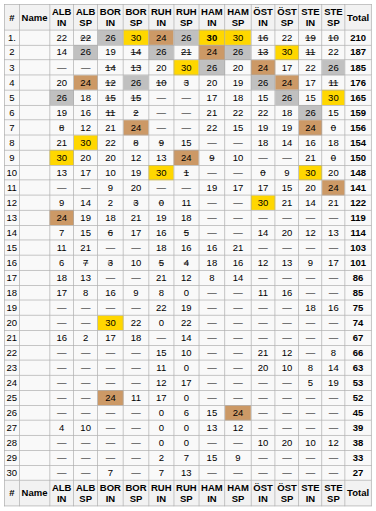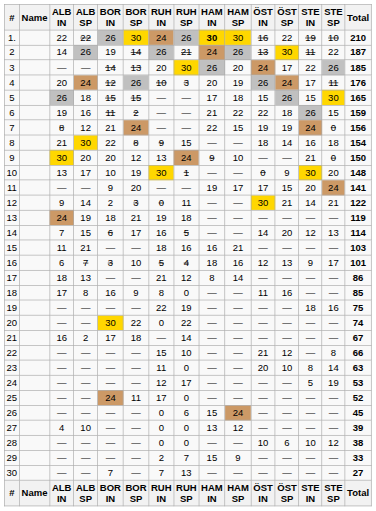 <table class="wikitable"  style="text-align:center; font-size: 90%;">
 <tr>
 <th>#</th>
 <th>Name</th>
 <th>ALB <br>IN</th>
 <th>ALB <br>SP</th>
 <th>BOR <br>IN</th>
 <th>BOR <br>SP</th>
 <th>RUH <br>IN</th>
 <th>RUH <br>SP</th>
 <th>HAM <br>IN</th>
 <th>HAM <br>SP</th>
 <th>ÖST <br>IN</th>
 <th>ÖST<br>SP</th>
 <th>STE<br>IN</th>
 <th>STE<br>SP</th>
 <th>Total</th>
 </tr>
 <tr>
 <td>1.</td>
 <td align="left"></td>
 <td>22</td>
 <td><s>22</s></td>
 <td bgcolor="silver">26</td>
 <td bgcolor="gold">30</td>
 <td bgcolor=CC9966>24</td>
 <td bgcolor="silver">26</td>
 <td bgcolor="gold"><strong>30</strong></td>
 <td bgcolor="gold">30</td>
 <td><s>16</s></td>
 <td>22</td>
 <td><s>19</s></td>
 <td><s>10</s></td>
 <td><strong>210</strong></td>
 </tr>
 <tr>
 <td>2</td>
 <td align="left"></td>
 <td>14</td>
 <td bgcolor="silver">26</td>
 <td>19</td>
 <td><s>14</s></td>
 <td bgcolor="silver">26</td>
 <td><s>21</s></td>
 <td bgcolor=CC9966>24</td>
 <td bgcolor="silver">26</td>
 <td><s>13</s></td>
 <td bgcolor="gold">30</td>
 <td><s>11</s></td>
 <td>22</td>
 <td><strong>187</strong></td>
 </tr>
 <tr>
 <td>3</td>
 <td align="left"></td>
 <td>—</td>
 <td>—</td>
 <td><s>14</s></td>
 <td><s>13</s></td>
 <td>20</td>
 <td bgcolor="gold">30</td>
 <td bgcolor="silver">26</td>
 <td>20</td>
 <td bgcolor=CC9966>24</td>
 <td>17</td>
 <td>22</td>
 <td bgcolor="silver">26</td>
 <td><strong>185</strong></td>
 </tr>
 <tr>
 <td>4</td>
 <td align="left"></td>
 <td>20</td>
 <td bgcolor=CC9966>24</td>
 <td><s>12</s></td>
 <td bgcolor="silver">26</td>
 <td><s>10</s></td>
 <td><s>3</s></td>
 <td>20</td>
 <td>19</td>
 <td bgcolor="silver">26</td>
 <td bgcolor=CC9966>24</td>
 <td>17</td>
 <td><s>11</s></td>
 <td><strong>176</strong></td>
 </tr>
 <tr>
 <td>5</td>
 <td align="left"></td>
 <td bgcolor="silver">26</td>
 <td>18</td>
 <td><s>15</s></td>
 <td><s>15</s></td>
 <td>—</td>
 <td>—</td>
 <td>17</td>
 <td>18</td>
 <td>15</td>
 <td bgcolor="silver">26</td>
 <td>15</td>
 <td bgcolor="gold">30</td>
 <td><strong>165</strong></td>
 </tr>
 <tr>
 <td>6</td>
 <td align="left"></td>
 <td>19</td>
 <td>16</td>
 <td><s>11</s></td>
 <td><s>2</s></td>
 <td>—</td>
 <td>—</td>
 <td>21</td>
 <td>22</td>
 <td>22</td>
 <td>18</td>
 <td bgcolor="silver">26</td>
 <td>15</td>
 <td><strong>159</strong></td>
 </tr>
 <tr>
 <td>7</td>
 <td align="left"></td>
 <td><s>8</s></td>
 <td>12</td>
 <td>21</td>
 <td bgcolor=CC9966>24</td>
 <td>—</td>
 <td>—</td>
 <td>22</td>
 <td>15</td>
 <td>19</td>
 <td>19</td>
 <td bgcolor=CC9966>24</td>
 <td><s>0</s></td>
 <td><strong>156</strong></td>
 </tr>
 <tr>
 <td>8</td>
 <td align="left"></td>
 <td>21</td>
 <td bgcolor="gold">30</td>
 <td>22</td>
 <td><s>8</s></td>
 <td><s>9</s></td>
 <td>15</td>
 <td>—</td>
 <td>—</td>
 <td>18</td>
 <td>14</td>
 <td>16</td>
 <td>18</td>
 <td><strong>154</strong></td>
 </tr>
 <tr>
 <td>9</td>
 <td align="left"></td>
 <td bgcolor="gold">30</td>
 <td>20</td>
 <td>20</td>
 <td>12</td>
 <td>13</td>
 <td bgcolor=CC9966>24</td>
 <td><s>9</s></td>
 <td>10</td>
 <td>—</td>
 <td>—</td>
 <td>21</td>
 <td><s>0</s></td>
 <td><strong>150</strong></td>
 </tr>
 <tr>
 <td>10</td>
 <td align="left"></td>
 <td>13</td>
 <td>17</td>
 <td>10</td>
 <td>19</td>
 <td bgcolor="gold">30</td>
 <td><s>1</s></td>
 <td>—</td>
 <td>—</td>
 <td><s>0</s></td>
 <td>9</td>
 <td bgcolor="gold">30</td>
 <td>20</td>
 <td><strong>148</strong></td>
 </tr>
 <tr>
 <td>11</td>
 <td align="left"></td>
 <td>—</td>
 <td>—</td>
 <td>9</td>
 <td>20</td>
 <td>—</td>
 <td>—</td>
 <td>19</td>
 <td>17</td>
 <td>17</td>
 <td>15</td>
 <td>20</td>
 <td bgcolor=CC9966>24</td>
 <td><strong>141</strong></td>
 </tr>
 <tr>
 <td>12</td>
 <td align="left"></td>
 <td>9</td>
 <td>14</td>
 <td>2</td>
 <td><s>3</s></td>
 <td><s>0</s></td>
 <td>11</td>
 <td>—</td>
 <td>—</td>
 <td bgcolor="gold">30</td>
 <td>21</td>
 <td>14</td>
 <td>21</td>
 <td><strong>122</strong></td>
 </tr>
 <tr>
 <td>13</td>
 <td align="left"></td>
 <td bgcolor=CC9966>24</td>
 <td>19</td>
 <td>18</td>
 <td>21</td>
 <td>19</td>
 <td>18</td>
 <td>—</td>
 <td>—</td>
 <td>—</td>
 <td>—</td>
 <td>—</td>
 <td>—</td>
 <td><strong>119</strong></td>
 </tr>
 <tr>
 <td>14</td>
 <td align="left"></td>
 <td>7</td>
 <td>15</td>
 <td><s>6</s></td>
 <td>17</td>
 <td>16</td>
 <td><s>5</s></td>
 <td>—</td>
 <td>—</td>
 <td>14</td>
 <td>20</td>
 <td>12</td>
 <td>13</td>
 <td><strong>114</strong></td>
 </tr>
 <tr>
 <td>15</td>
 <td align="left"></td>
 <td>11</td>
 <td>21</td>
 <td>—</td>
 <td>—</td>
 <td>18</td>
 <td>16</td>
 <td>16</td>
 <td>21</td>
 <td>—</td>
 <td>—</td>
 <td>—</td>
 <td>—</td>
 <td><strong>103</strong></td>
 </tr>
 <tr>
 <td>16</td>
 <td align="left"></td>
 <td>6</td>
 <td><s>7</s></td>
 <td><s>3</s></td>
 <td>10</td>
 <td><s>5</s></td>
 <td><s>4</s></td>
 <td>18</td>
 <td>16</td>
 <td>12</td>
 <td>13</td>
 <td>9</td>
 <td>17</td>
 <td><strong>101</strong></td>
 </tr>
 <tr>
 <td>17</td>
 <td align="left"></td>
 <td>18</td>
 <td>13</td>
 <td>—</td>
 <td>—</td>
 <td>21</td>
 <td>12</td>
 <td>8</td>
 <td>14</td>
 <td>—</td>
 <td>—</td>
 <td>—</td>
 <td>—</td>
 <td><strong>86</strong></td>
 </tr>
 <tr>
 <td>18</td>
 <td align="left"></td>
 <td>17</td>
 <td>8</td>
 <td>16</td>
 <td>9</td>
 <td>8</td>
 <td>0</td>
 <td>—</td>
 <td>—</td>
 <td>11</td>
 <td>16</td>
 <td>—</td>
 <td>—</td>
 <td><strong>85</strong></td>
 </tr>
 <tr>
 <td>19</td>
 <td align="left"></td>
 <td>—</td>
 <td>—</td>
 <td>—</td>
 <td>—</td>
 <td>22</td>
 <td>19</td>
 <td>—</td>
 <td>—</td>
 <td>—</td>
 <td>—</td>
 <td>18</td>
 <td>16</td>
 <td><strong>75</strong></td>
 </tr>
 <tr>
 <td>20</td>
 <td align="left"></td>
 <td>—</td>
 <td>—</td>
 <td bgcolor="gold">30</td>
 <td>22</td>
 <td>0</td>
 <td>22</td>
 <td>—</td>
 <td>—</td>
 <td>—</td>
 <td>—</td>
 <td>—</td>
 <td>—</td>
 <td><strong>74</strong></td>
 </tr>
 <tr>
 <td>21</td>
 <td align="left"></td>
 <td>16</td>
 <td>2</td>
 <td>17</td>
 <td>18</td>
 <td>—</td>
 <td>14</td>
 <td>—</td>
 <td>—</td>
 <td>—</td>
 <td>—</td>
 <td>—</td>
 <td>—</td>
 <td><strong>67</strong></td>
 </tr>
 <tr>
 <td>22</td>
 <td align="left"></td>
 <td>—</td>
 <td>—</td>
 <td>—</td>
 <td>—</td>
 <td>15</td>
 <td>10</td>
 <td>—</td>
 <td>—</td>
 <td>21</td>
 <td>12</td>
 <td>—</td>
 <td>8</td>
 <td><strong>66</strong></td>
 </tr>
 <tr>
 <td>23</td>
 <td align="left"></td>
 <td>—</td>
 <td>—</td>
 <td>—</td>
 <td>—</td>
 <td>11</td>
 <td>0</td>
 <td>—</td>
 <td>—</td>
 <td>20</td>
 <td>10</td>
 <td>8</td>
 <td>14</td>
 <td><strong>63</strong></td>
 </tr>
 <tr>
 <td>24</td>
 <td align="left"></td>
 <td>—</td>
 <td>—</td>
 <td>—</td>
 <td>—</td>
 <td>12</td>
 <td>17</td>
 <td>—</td>
 <td>—</td>
 <td>—</td>
 <td>—</td>
 <td>5</td>
 <td>19</td>
 <td><strong>53</strong></td>
 </tr>
 <tr>
 <td>25</td>
 <td align="left"></td>
 <td>—</td>
 <td>—</td>
 <td bgcolor=CC9966>24</td>
 <td>11</td>
 <td>17</td>
 <td>0</td>
 <td>—</td>
 <td>—</td>
 <td>—</td>
 <td>—</td>
 <td>—</td>
 <td>—</td>
 <td><strong>52</strong></td>
 </tr>
 <tr>
 <td>26</td>
 <td align="left"></td>
 <td>—</td>
 <td>—</td>
 <td>—</td>
 <td>—</td>
 <td>0</td>
 <td>6</td>
 <td>15</td>
 <td bgcolor=CC9966>24</td>
 <td>—</td>
 <td>—</td>
 <td>—</td>
 <td>—</td>
 <td><strong>45</strong></td>
 </tr>
 <tr>
 <td>27</td>
 <td align="left"></td>
 <td>4</td>
 <td>10</td>
 <td>—</td>
 <td>—</td>
 <td>0</td>
 <td>0</td>
 <td>13</td>
 <td>12</td>
 <td>—</td>
 <td>—</td>
 <td>—</td>
 <td>—</td>
 <td><strong>39</strong></td>
 </tr>
 <tr>
 <td>28</td>
 <td align="left"></td>
 <td>—</td>
 <td>—</td>
 <td>—</td>
 <td>—</td>
 <td>0</td>
 <td>0</td>
 <td>—</td>
 <td>—</td>
 <td>10</td>
-<td>20</td>
+<td>6</td>
 <td>10</td>
 <td>12</td>
 <td><strong>38</strong></td>
 </tr>
 <tr>
 <td>29</td>
 <td align="left"></td>
 <td>—</td>
 <td>—</td>
 <td>—</td>
 <td>—</td>
 <td>2</td>
 <td>7</td>
 <td>15</td>
 <td>9</td>
 <td>—</td>
 <td>—</td>
 <td>—</td>
 <td>—</td>
 <td><strong>33</strong></td>
 </tr>
 <tr>
 <td>30</td>
 <td align="left"></td>
 <td>—</td>
 <td>—</td>
 <td>7</td>
 <td>—</td>
 <td>7</td>
 <td>13</td>
 <td>—</td>
 <td>—</td>
 <td>—</td>
 <td>—</td>
 <td>—</td>
 <td>—</td>
 <td><strong>27</strong></td>
 </tr>
 <tr>
 <th>#</th>
 <th>Name</th>
 <th>ALB <br>IN</th>
 <th>ALB <br>SP</th>
 <th>BOR <br>IN</th>
 <th>BOR <br>SP</th>
 <th>RUH <br>IN</th>
 <th>RUH <br>SP</th>
 <th>HAM <br>IN</th>
 <th>HAM <br>SP</th>
 <th>ÖST <br>IN</th>
 <th>ÖST<br>SP</th>
 <th>STE<br>IN</th>
 <th>STE<br>SP</th>
 <th>Total</th>
 </tr>
 </table>
